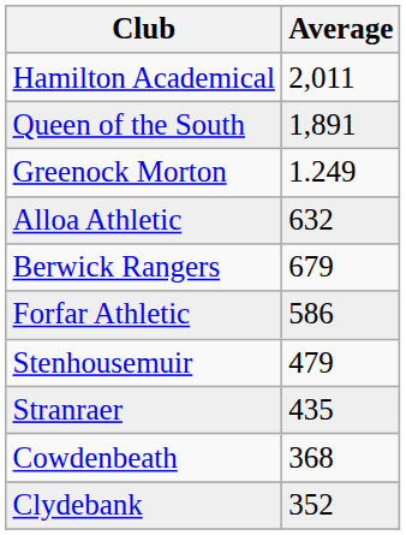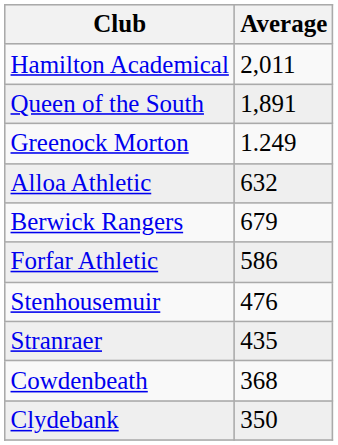 <table class="wikitable">
 <tr>
 <th>Club</th>
 <th>Average</th>
 </tr>
 <tr>
 <td><a href='#'>Hamilton Academical</a></td>
 <td>2,011</td>
 </tr>
 <tr bgcolor="#EFEFEF">
 <td><a href='#'>Queen of the South</a></td>
 <td>1,891</td>
 </tr>
 <tr>
 <td><a href='#'>Greenock Morton</a></td>
 <td>1.249</td>
 </tr>
 <tr bgcolor="#EFEFEF">
 <td><a href='#'>Alloa Athletic</a></td>
 <td>632</td>
 </tr>
 <tr>
 <td><a href='#'>Berwick Rangers</a></td>
 <td>679</td>
 </tr>
 <tr bgcolor="#EFEFEF">
 <td><a href='#'>Forfar Athletic</a></td>
 <td>586</td>
 </tr>
 <tr>
 <td><a href='#'>Stenhousemuir</a></td>
-<td>479</td>
+<td>476</td>
 </tr>
 <tr bgcolor="#EFEFEF">
 <td><a href='#'>Stranraer</a></td>
 <td>435</td>
 </tr>
 <tr>
 <td><a href='#'>Cowdenbeath</a></td>
 <td>368</td>
 </tr>
 <tr bgcolor="#EFEFEF">
 <td><a href='#'>Clydebank</a></td>
-<td>352</td>
+<td>350</td>
 </tr>
 </table>
